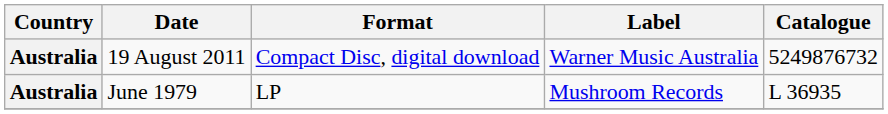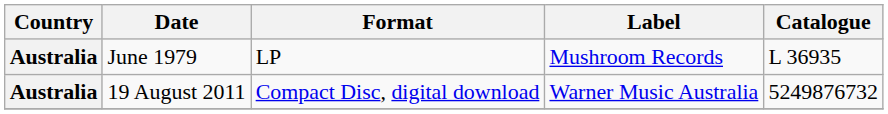 <table class="wikitable plainrowheaders">
 <tr>
 <th scope="col">Country</th>
 <th scope="col">Date</th>
 <th scope="col">Format</th>
 <th scope="col">Label</th>
 <th scope="col">Catalogue</th>
 </tr>
 <tr>
 <th scope="row">Australia</th>
+<td>June 1979</td>
+<td>LP</td>
+<td><a href='#'>Mushroom Records</a></td>
+<td>L 36935</td>
+</tr>
+<tr>
+<th scope="row">Australia</th>
 <td>19 August 2011 </td>
 <td><a href='#'>Compact Disc</a>, <a href='#'>digital download</a></td>
 <td><a href='#'>Warner Music Australia</a></td>
 <td>5249876732</td>
 </tr>
 <tr>
-<th scope="row">Australia</th>
-<td>June 1979</td>
-<td>LP</td>
-<td><a href='#'>Mushroom Records</a></td>
-<td>L 36935</td>
-</tr>
-<tr>
 </tr>
 </table>
